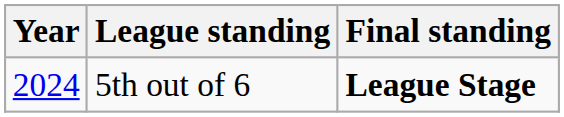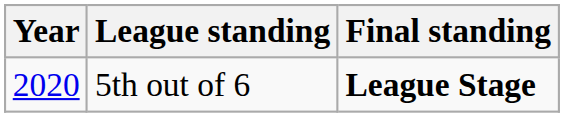 <table class="wikitable">
 <tr>
 <th>Year</th>
 <th>League standing</th>
 <th>Final standing</th>
 </tr>
 <tr>
-<td><a href='#'>2024</a></td>
+<td><a href='#'>2020</a></td>
 <td>5th out of 6</td>
 <td><strong>League Stage</strong></td>
 </tr>
 </table>
